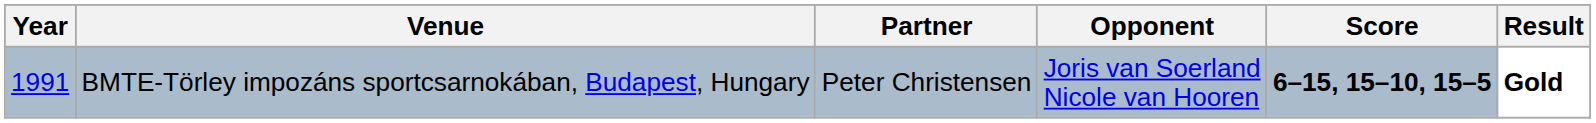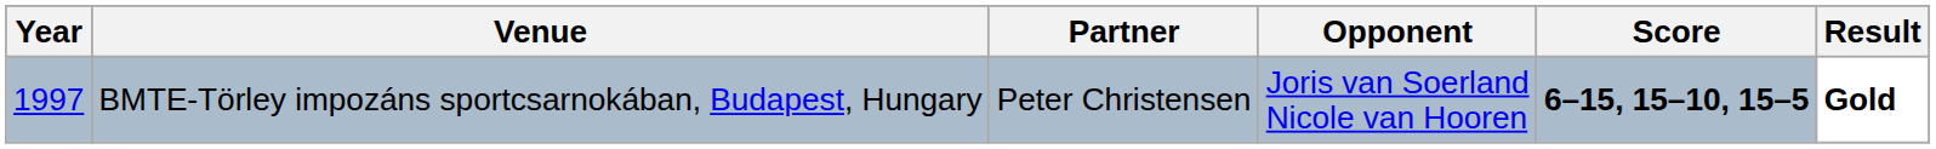 <table class="sortable wikitable" style="font-size: 90%;">
 <tr>
 <th>Year</th>
 <th>Venue</th>
 <th>Partner</th>
 <th>Opponent</th>
 <th>Score</th>
 <th>Result</th>
 </tr>
 <tr style="background:#AABBCC">
-<td align="center"><a href='#'>1991</a></td>
+<td align="center"><a href='#'>1997</a></td>
 <td align="left">BMTE-Törley impozáns sportcsarnokában, <a href='#'>Budapest</a>, Hungary</td>
 <td align="left"> Peter Christensen</td>
 <td align="left"> <a href='#'>Joris van Soerland</a><br> <a href='#'>Nicole van Hooren</a></td>
 <td align="left"><strong>6–15, 15–10, 15–5</strong></td>
 <td style="text-align:left; background:white"> <strong>Gold</strong></td>
 </tr>
 </table>
